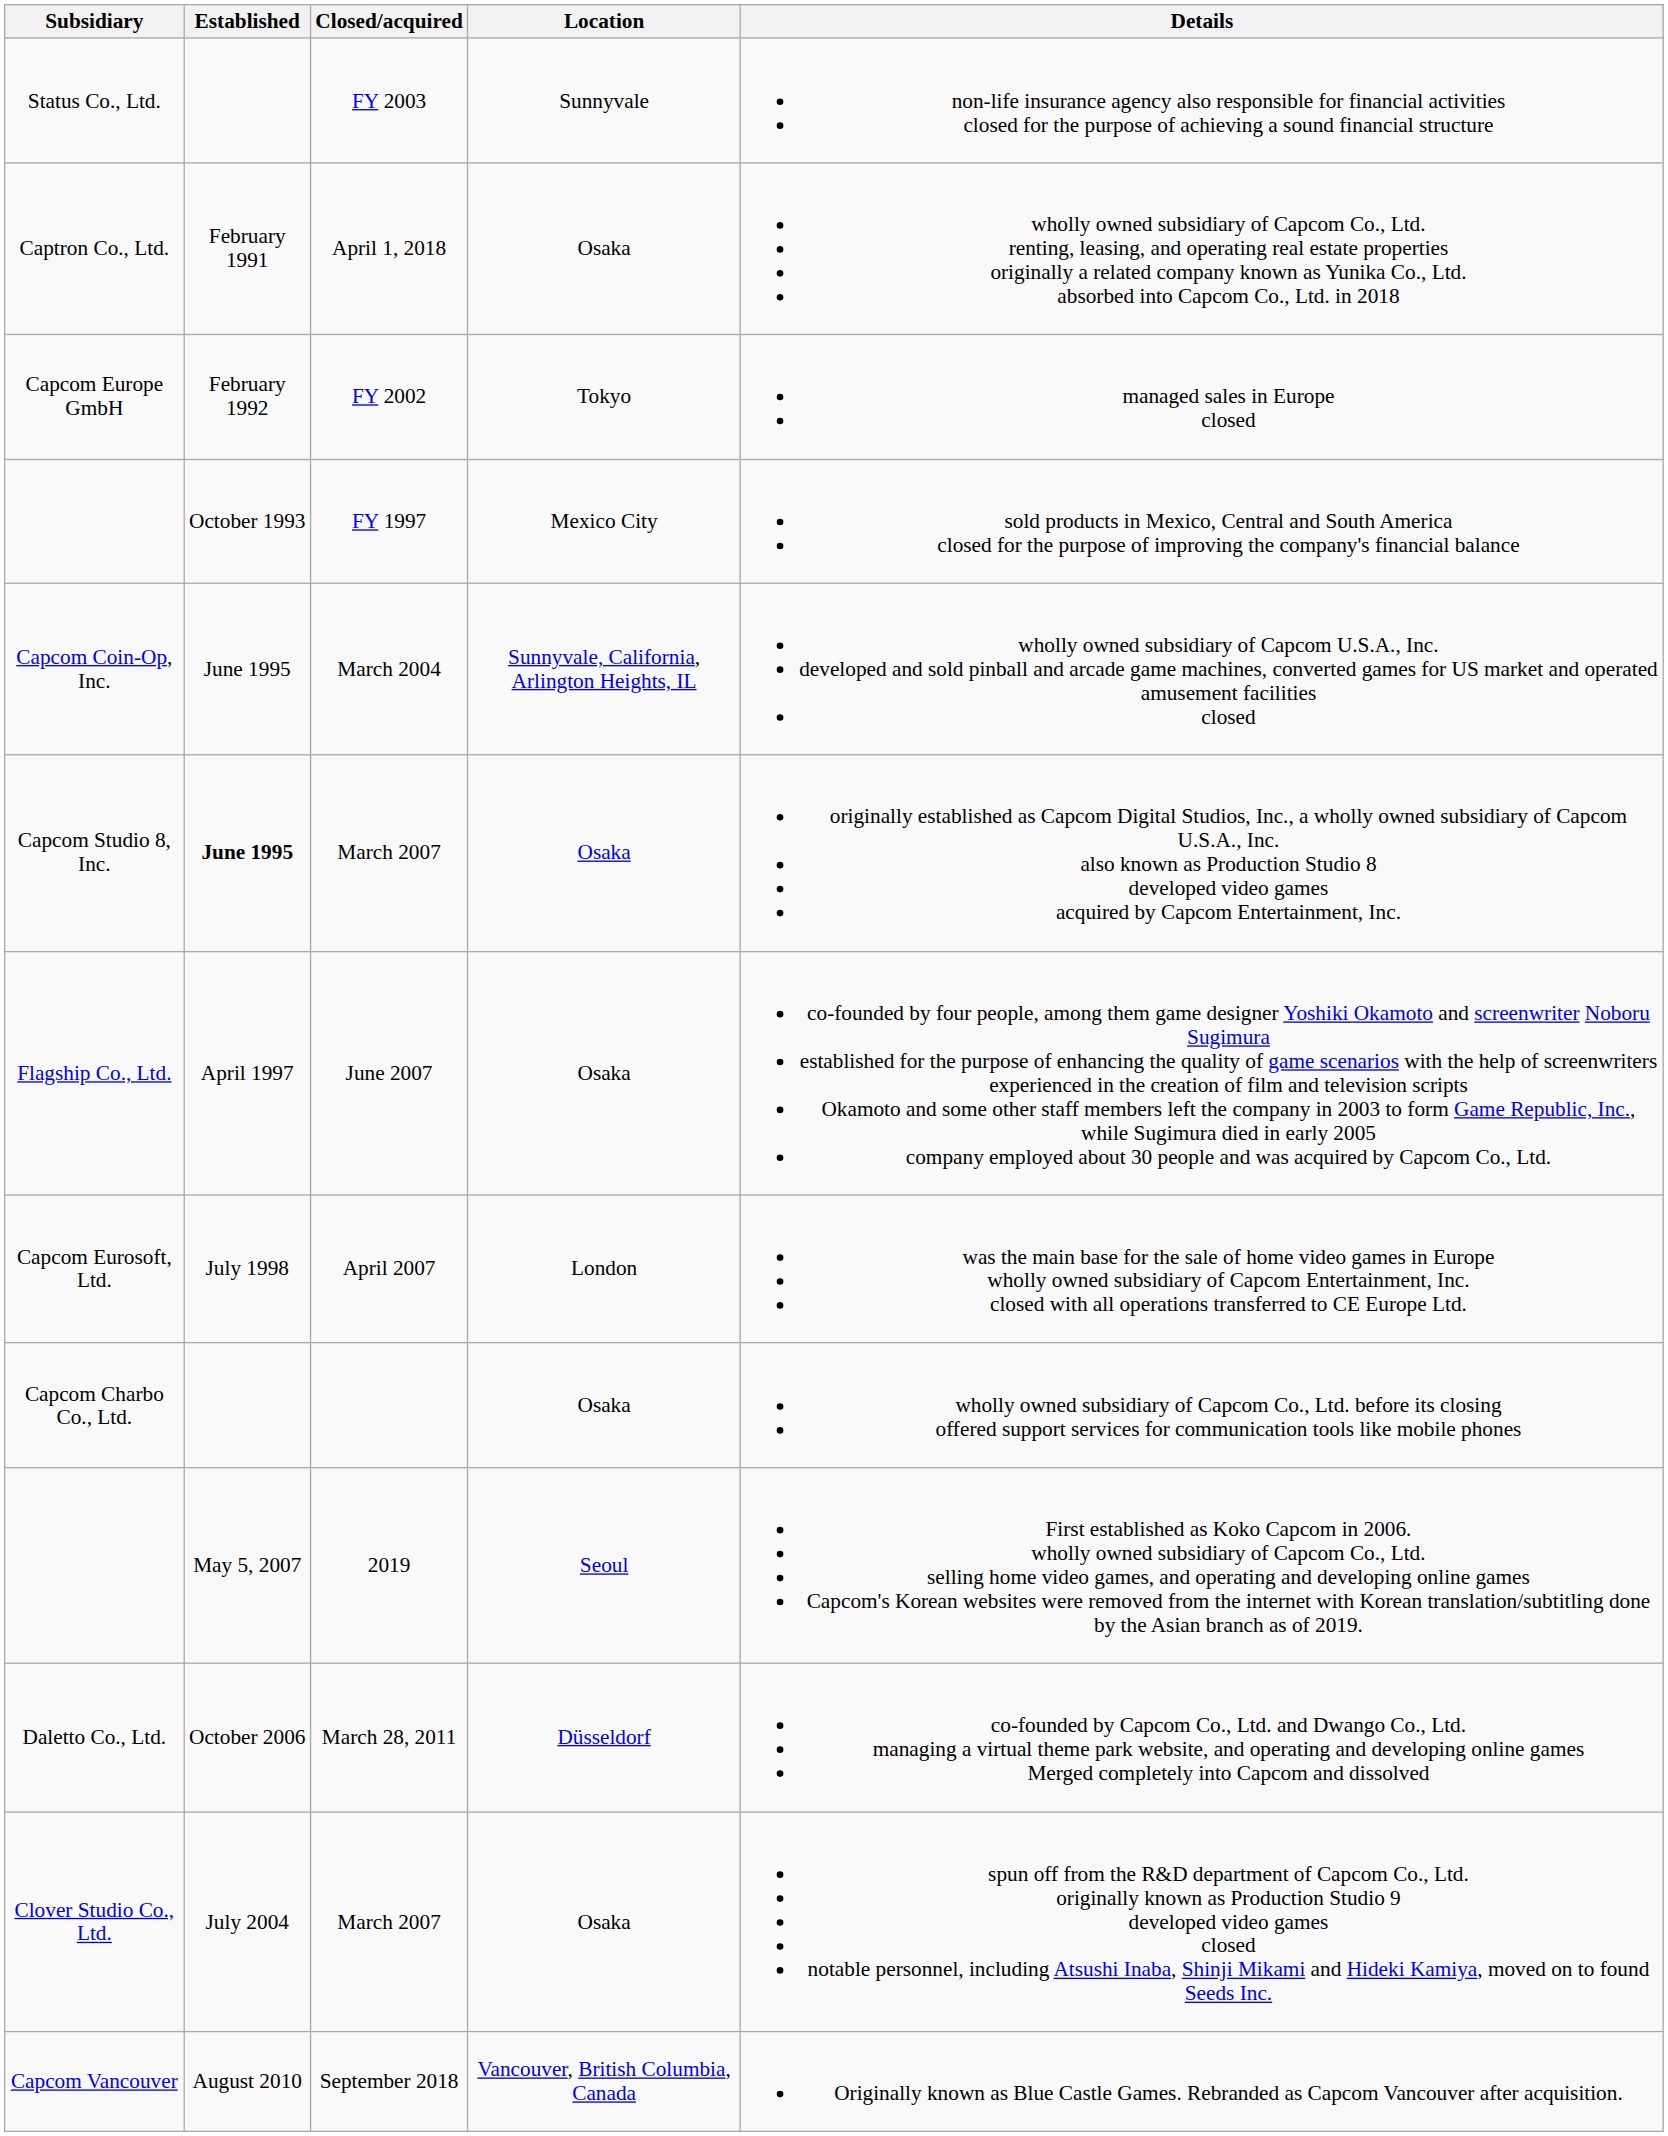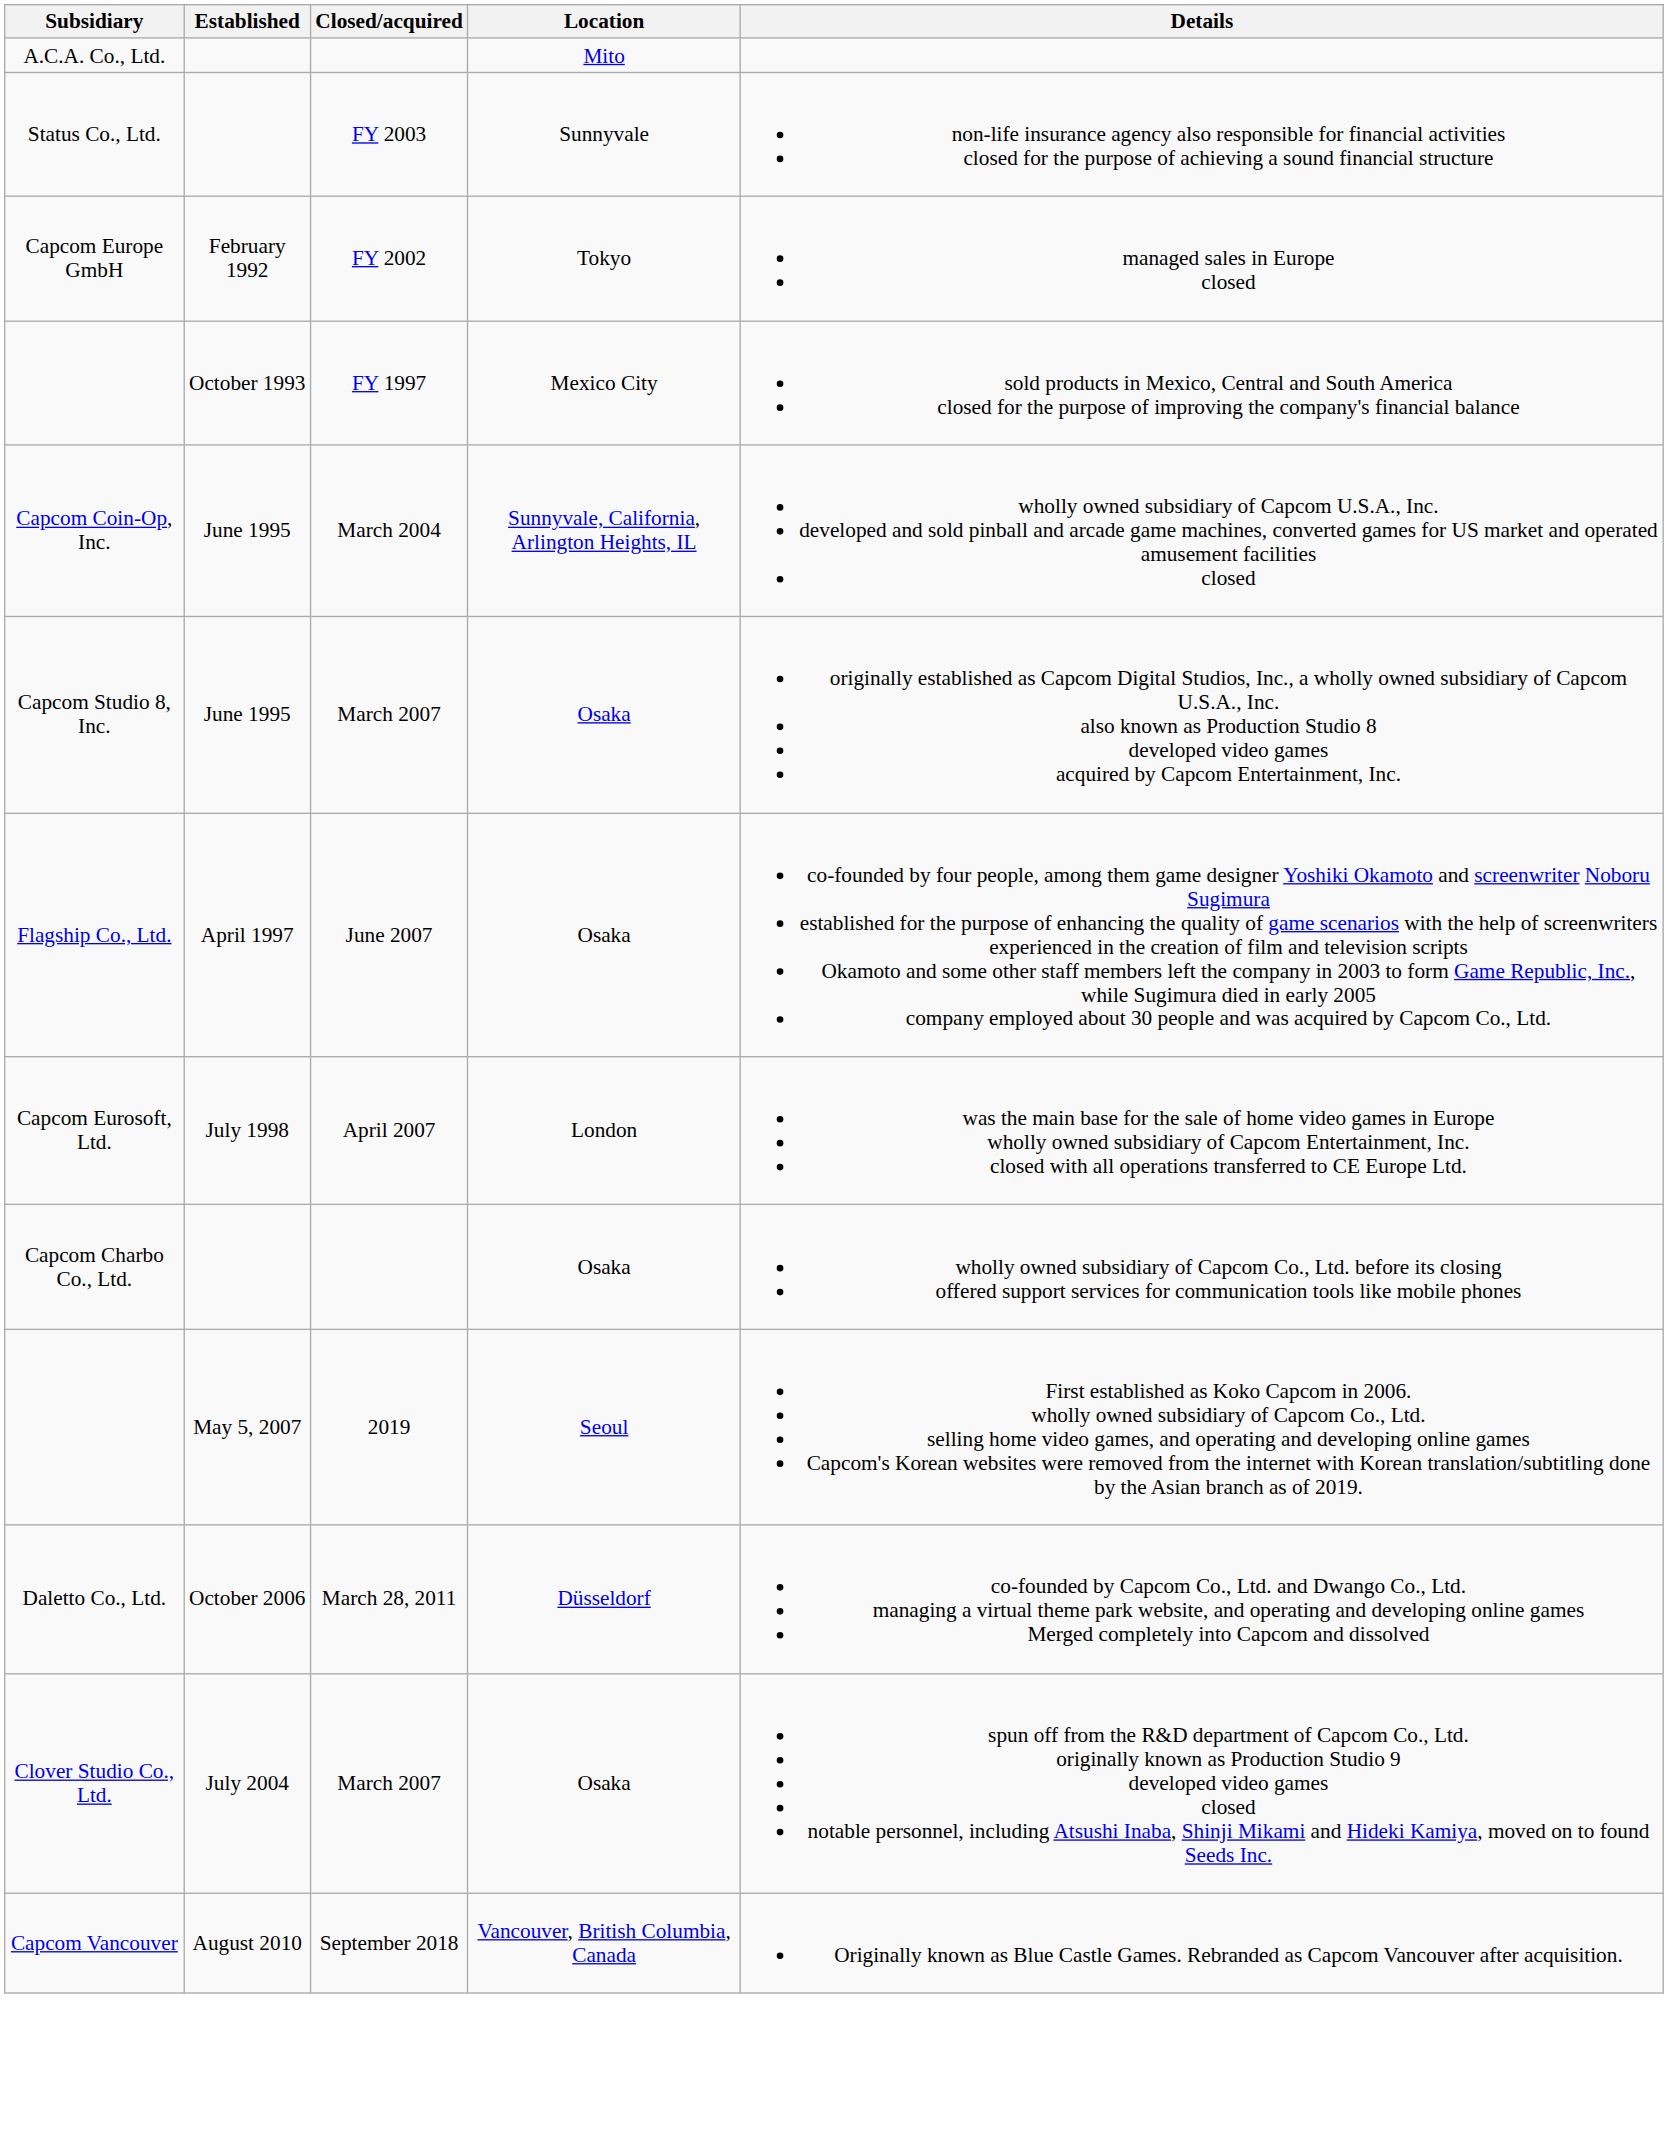 <table class="wikitable" style="text-align:center; border:5">
 <tr>
 <th>Subsidiary</th>
 <th>Established</th>
 <th>Closed/acquired</th>
 <th>Location</th>
 <th>Details</th>
 </tr>
 <tr>
+<td>A.C.A. Co., Ltd.</td>
+<td></td>
+<td></td>
+<td><a href='#'>Mito</a></td>
+<td></td>
+</tr>
+<tr>
 <td>Status Co., Ltd.</td>
 <td></td>
 <td><a href='#'>FY</a> 2003</td>
 <td>Sunnyvale</td>
 <td><br><ul><li>non-life insurance agency also responsible for financial activities</li><li>closed for the purpose of achieving a sound financial structure</li></ul></td>
-</tr>
-<tr>
-<td>Captron Co., Ltd.</td>
-<td>February 1991</td>
-<td>April 1, 2018</td>
-<td>Osaka</td>
-<td><br><ul><li>wholly owned subsidiary of Capcom Co., Ltd.</li><li>renting, leasing, and operating real estate properties</li><li>originally a related company known as Yunika Co., Ltd.</li><li>absorbed into Capcom Co., Ltd. in 2018</li></ul></td>
 </tr>
 <tr>
 <td>Capcom Europe GmbH</td>
 <td>February 1992</td>
 <td><a href='#'>FY</a> 2002</td>
 <td>Tokyo</td>
 <td><br><ul><li>managed sales in Europe</li><li>closed</li></ul></td>
 </tr>
 <tr>
 <td></td>
 <td>October 1993</td>
 <td><a href='#'>FY</a> 1997</td>
 <td>Mexico City</td>
 <td><br><ul><li>sold products in Mexico, Central and South America</li><li>closed for the purpose of improving the company's financial balance</li></ul></td>
 </tr>
 <tr>
 <td><a href='#'>Capcom Coin-Op</a>, Inc.</td>
 <td>June 1995</td>
 <td>March 2004</td>
 <td><a href='#'>Sunnyvale, California</a>, <a href='#'>Arlington Heights, IL</a></td>
 <td><br><ul><li>wholly owned subsidiary of Capcom U.S.A., Inc.</li><li>developed and sold pinball and arcade game machines, converted games for US market  and operated amusement facilities</li><li>closed</li></ul></td>
 </tr>
 <tr>
 <td>Capcom Studio 8, Inc.</td>
-<td><strong>June 1995</strong></td>
+<td>June 1995</td>
 <td>March 2007</td>
 <td><a href='#'>Osaka</a></td>
 <td><br><ul><li>originally established as Capcom Digital Studios, Inc., a wholly owned subsidiary of Capcom U.S.A., Inc.</li><li>also known as Production Studio 8</li><li>developed video games</li><li>acquired by Capcom Entertainment, Inc.</li></ul></td>
 </tr>
 <tr>
 <td><a href='#'>Flagship Co., Ltd.</a></td>
 <td>April 1997</td>
 <td>June 2007</td>
 <td>Osaka</td>
 <td><br><ul><li>co-founded by four people, among them game designer <a href='#'>Yoshiki Okamoto</a> and <a href='#'>screenwriter</a> <a href='#'>Noboru Sugimura</a></li><li>established for the purpose of enhancing the quality of <a href='#'>game scenarios</a> with the help of screenwriters experienced in the creation of film and television scripts</li><li>Okamoto and some other staff members left the company in 2003 to form <a href='#'>Game Republic, Inc.</a>, while Sugimura died in early 2005</li><li>company employed about 30 people and was acquired by Capcom Co., Ltd.</li></ul></td>
 </tr>
 <tr>
 <td>Capcom Eurosoft, Ltd.</td>
 <td>July 1998</td>
 <td>April 2007</td>
 <td>London</td>
 <td><br><ul><li>was the main base for the sale of home video games in Europe</li><li>wholly owned subsidiary of Capcom Entertainment, Inc.</li><li>closed with all operations transferred to CE Europe Ltd.</li></ul></td>
 </tr>
 <tr>
 <td>Capcom Charbo Co., Ltd.</td>
 <td></td>
 <td></td>
 <td>Osaka</td>
 <td><br><ul><li>wholly owned subsidiary of Capcom Co., Ltd. before its closing</li><li>offered support services for communication tools like mobile phones</li></ul></td>
 </tr>
 <tr>
 <td></td>
 <td>May 5, 2007</td>
 <td>2019</td>
 <td><a href='#'>Seoul</a></td>
 <td><br><ul><li>First established as Koko Capcom in 2006.</li><li>wholly owned subsidiary of Capcom Co., Ltd.</li><li>selling home video games, and operating and developing online games</li><li>Capcom's Korean websites were removed from the internet with Korean translation/subtitling done by the Asian branch as of 2019.</li></ul></td>
 </tr>
 <tr>
 <td>Daletto Co., Ltd.</td>
 <td>October 2006</td>
 <td>March 28, 2011</td>
 <td><a href='#'>Düsseldorf</a></td>
 <td><br><ul><li>co-founded by Capcom Co., Ltd. and Dwango Co., Ltd.</li><li>managing a virtual theme park website, and operating and developing online games</li><li>Merged completely into Capcom and dissolved</li></ul></td>
 </tr>
 <tr>
 <td><a href='#'>Clover Studio Co., Ltd.</a></td>
 <td>July 2004</td>
 <td>March 2007</td>
 <td>Osaka</td>
 <td><br><ul><li>spun off from the R&D department of Capcom Co., Ltd.</li><li>originally known as Production Studio 9</li><li>developed video games</li><li>closed</li><li>notable personnel, including <a href='#'>Atsushi Inaba</a>, <a href='#'>Shinji Mikami</a> and <a href='#'>Hideki Kamiya</a>, moved on to found <a href='#'>Seeds Inc.</a></li></ul></td>
 </tr>
 <tr>
 <td><a href='#'>Capcom Vancouver</a></td>
 <td>August 2010</td>
 <td>September 2018</td>
 <td><a href='#'>Vancouver</a>, <a href='#'>British Columbia</a>, <a href='#'>Canada</a></td>
 <td><br><ul><li>Originally known as Blue Castle Games. Rebranded as Capcom Vancouver after acquisition.</li></ul></td>
 </tr>
 </table>
